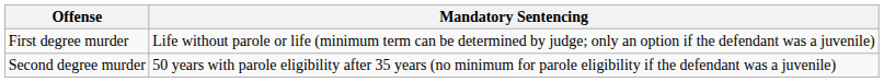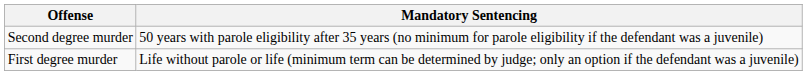 <table class="wikitable">
 <tr>
 <th>Offense</th>
 <th>Mandatory Sentencing</th>
 </tr>
 <tr>
+<td>Second degree murder</td>
+<td>50 years with parole eligibility after 35 years (no minimum for parole eligibility if the defendant was a juvenile)</td>
+</tr>
+<tr>
 <td>First degree murder</td>
 <td>Life without parole or life (minimum term can be determined by judge; only an option if the defendant was a juvenile)</td>
 </tr>
-<tr>
-<td>Second degree murder</td>
-<td>50 years with parole eligibility after 35 years (no minimum for parole eligibility if the defendant was a juvenile)</td>
-</tr>
 </table>
